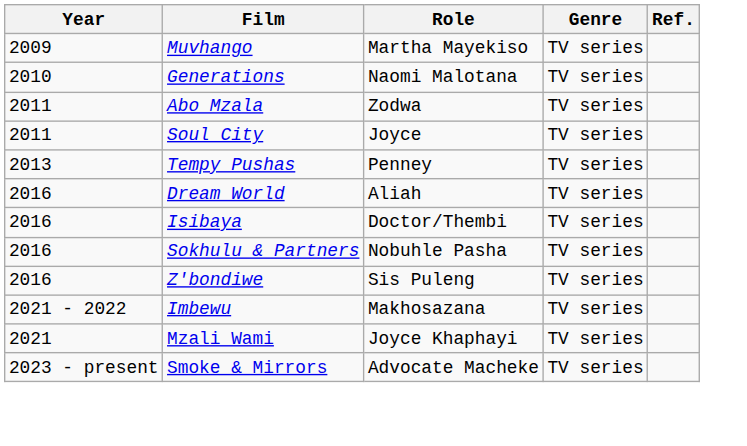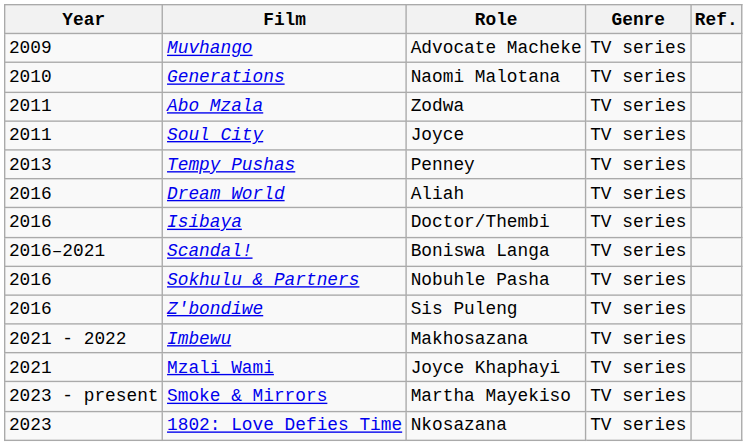 <table class="wikitable">
 <tr>
 <th>Year</th>
 <th>Film</th>
 <th>Role</th>
 <th>Genre</th>
 <th>Ref.</th>
 </tr>
 <tr>
 <td>2009</td>
 <td><em><a href='#'>Muvhango</a></em></td>
-<td>Martha Mayekiso</td>
+<td>Advocate Macheke</td>
 <td>TV series</td>
 <td></td>
 </tr>
 <tr>
 <td>2010</td>
 <td><em><a href='#'>Generations</a></em></td>
 <td>Naomi Malotana</td>
 <td>TV series</td>
 <td></td>
 </tr>
 <tr>
 <td>2011</td>
 <td><em><a href='#'>Abo Mzala</a></em></td>
 <td>Zodwa</td>
 <td>TV series</td>
 <td></td>
 </tr>
 <tr>
 <td>2011</td>
 <td><em><a href='#'>Soul City</a></em></td>
 <td>Joyce</td>
 <td>TV series</td>
 <td></td>
 </tr>
 <tr>
 <td>2013</td>
 <td><em><a href='#'>Tempy Pushas</a></em></td>
 <td>Penney</td>
 <td>TV series</td>
 <td></td>
 </tr>
 <tr>
 <td>2016</td>
 <td><em><a href='#'>Dream World</a></em></td>
 <td>Aliah</td>
 <td>TV series</td>
 <td></td>
 </tr>
 <tr>
 <td>2016</td>
 <td><em><a href='#'>Isibaya</a></em></td>
 <td>Doctor/Thembi</td>
 <td>TV series</td>
 <td></td>
 </tr>
 <tr>
+<td>2016–2021</td>
+<td><em><a href='#'>Scandal!</a></em></td>
+<td>Boniswa Langa</td>
+<td>TV series</td>
+<td></td>
+</tr>
+<tr>
 <td>2016</td>
 <td><em><a href='#'>Sokhulu & Partners</a></em></td>
 <td>Nobuhle Pasha</td>
 <td>TV series</td>
 <td></td>
 </tr>
 <tr>
 <td>2016</td>
 <td><em><a href='#'>Z'bondiwe</a></em></td>
 <td>Sis Puleng</td>
 <td>TV series</td>
 <td></td>
 </tr>
 <tr>
 <td>2021 - 2022</td>
 <td><em><a href='#'>Imbewu</a></em></td>
 <td>Makhosazana</td>
 <td>TV series</td>
 <td></td>
 </tr>
 <tr>
 <td>2021</td>
 <td><a href='#'>Mzali Wami</a></td>
 <td>Joyce Khaphayi</td>
 <td>TV series</td>
 <td></td>
 </tr>
 <tr>
 <td>2023 - present</td>
 <td><a href='#'>Smoke & Mirrors</a></td>
-<td>Advocate Macheke</td>
+<td>Martha Mayekiso</td>
+<td>TV series</td>
+<td></td>
+</tr>
+<tr>
+<td>2023</td>
+<td><a href='#'>1802: Love Defies Time</a></td>
+<td>Nkosazana</td>
 <td>TV series</td>
 <td></td>
 </tr>
 </table>
